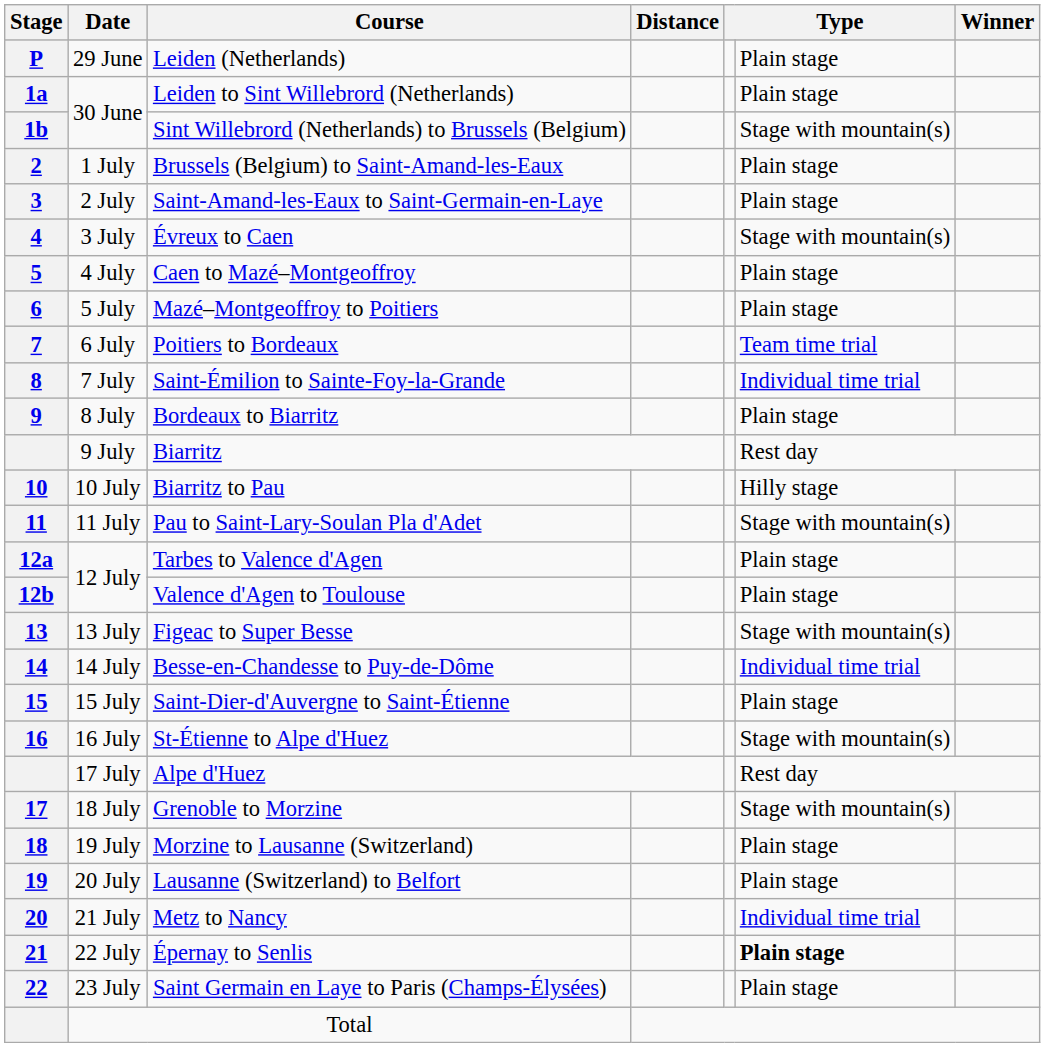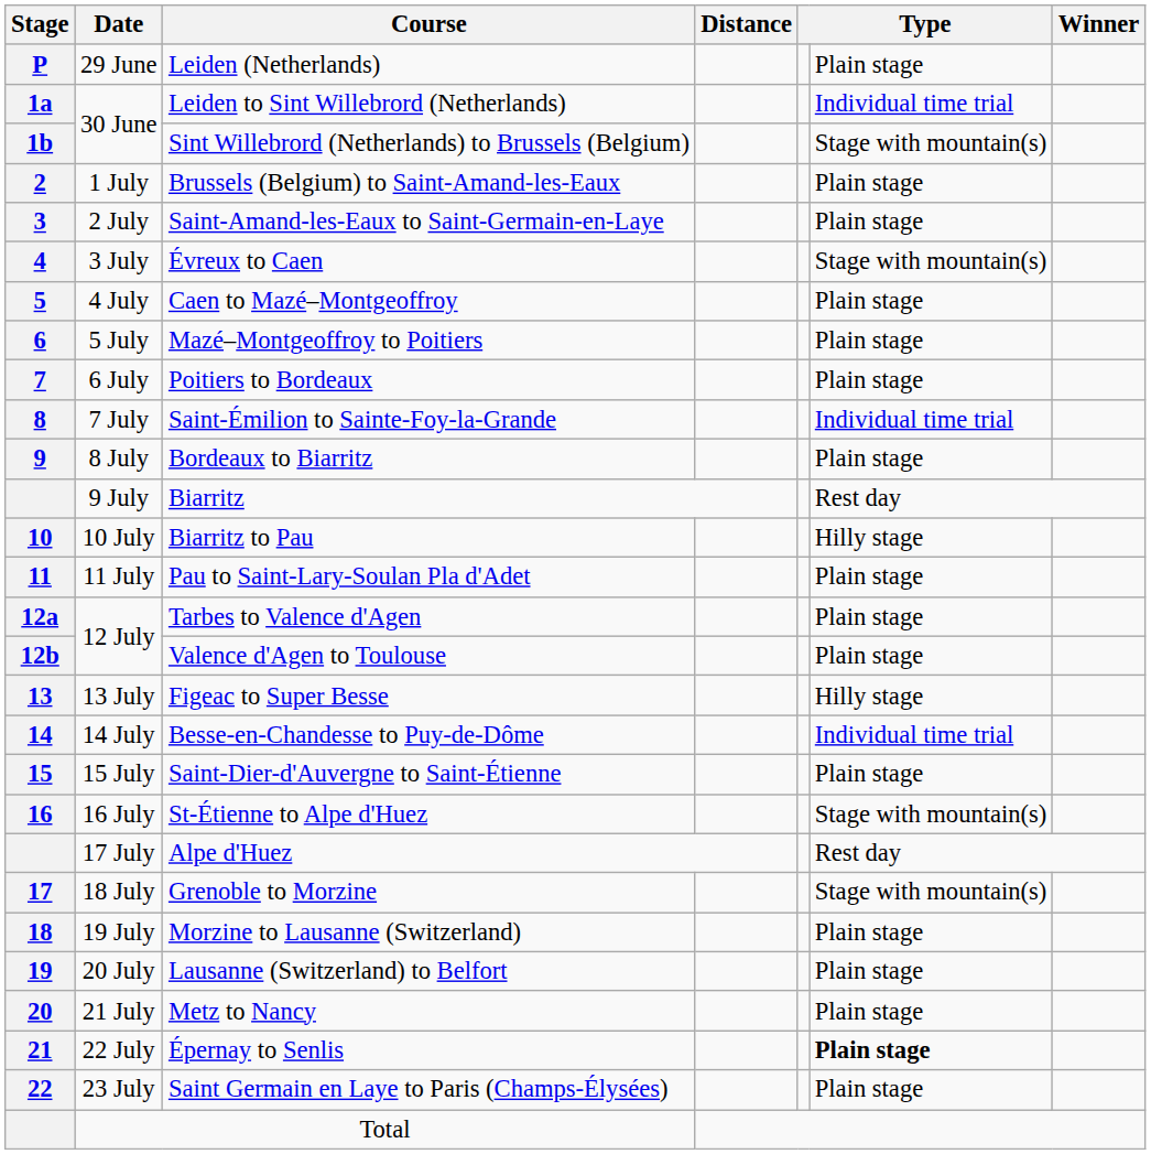 <table class="wikitable">
 <tr>
 <th scope="col">Stage</th>
 <th scope="col">Date</th>
 <th scope="col">Course</th>
 <th scope="col">Distance</th>
 <th scope="col" colspan="2">Type</th>
 <th scope="col">Winner</th>
 </tr>
 <tr>
 <th scope="row"><a href='#'>P</a></th>
 <td style="text-align:center;">29 June</td>
 <td><a href='#'>Leiden</a> (Netherlands)</td>
 <td style="text-align:center;"></td>
 <td></td>
 <td>Plain stage</td>
 <td></td>
 </tr>
 <tr>
 <th scope="row"><a href='#'>1a</a></th>
 <td rowspan=2 style="text-align:center;">30 June</td>
 <td><a href='#'>Leiden</a> to <a href='#'>Sint Willebrord</a> (Netherlands)</td>
 <td style="text-align:center;"></td>
 <td></td>
-<td>Plain stage</td>
+<td><a href='#'>Individual time trial</a></td>
 <td></td>
 </tr>
 <tr>
 <th scope="row"><a href='#'>1b</a></th>
 <td><a href='#'>Sint Willebrord</a> (Netherlands) to <a href='#'>Brussels</a> (Belgium)</td>
 <td style="text-align:center;"></td>
 <td></td>
 <td>Stage with mountain(s)</td>
 <td></td>
 </tr>
 <tr>
 <th scope="row"><a href='#'>2</a></th>
 <td style="text-align:center;">1 July</td>
 <td><a href='#'>Brussels</a> (Belgium) to <a href='#'>Saint-Amand-les-Eaux</a></td>
 <td style="text-align:center;"></td>
 <td></td>
 <td>Plain stage</td>
 <td></td>
 </tr>
 <tr>
 <th scope="row"><a href='#'>3</a></th>
 <td style="text-align:center;">2 July</td>
 <td><a href='#'>Saint-Amand-les-Eaux</a> to <a href='#'>Saint-Germain-en-Laye</a></td>
 <td style="text-align:center;"></td>
 <td></td>
 <td>Plain stage</td>
 <td></td>
 </tr>
 <tr>
 <th scope="row"><a href='#'>4</a></th>
 <td style="text-align:center;">3 July</td>
 <td><a href='#'>Évreux</a> to <a href='#'>Caen</a></td>
 <td style="text-align:center;"></td>
 <td></td>
 <td>Stage with mountain(s)</td>
 <td></td>
 </tr>
 <tr>
 <th scope="row"><a href='#'>5</a></th>
 <td style="text-align:center;">4 July</td>
 <td><a href='#'>Caen</a> to <a href='#'>Mazé</a>–<a href='#'>Montgeoffroy</a></td>
 <td style="text-align:center;"></td>
 <td></td>
 <td>Plain stage</td>
 <td></td>
 </tr>
 <tr>
 <th scope="row"><a href='#'>6</a></th>
 <td style="text-align:center;">5 July</td>
 <td><a href='#'>Mazé</a>–<a href='#'>Montgeoffroy</a> to <a href='#'>Poitiers</a></td>
 <td style="text-align:center;"></td>
 <td></td>
 <td>Plain stage</td>
 <td></td>
 </tr>
 <tr>
 <th scope="row"><a href='#'>7</a></th>
 <td style="text-align:center;">6 July</td>
 <td><a href='#'>Poitiers</a> to <a href='#'>Bordeaux</a></td>
 <td style="text-align:center;"></td>
 <td></td>
-<td><a href='#'>Team time trial</a></td>
+<td>Plain stage</td>
 <td></td>
 </tr>
 <tr>
 <th scope="row"><a href='#'>8</a></th>
 <td style="text-align:center;">7 July</td>
 <td><a href='#'>Saint-Émilion</a> to <a href='#'>Sainte-Foy-la-Grande</a></td>
 <td style="text-align:center;"></td>
 <td></td>
 <td><a href='#'>Individual time trial</a></td>
 <td></td>
 </tr>
 <tr>
 <th scope="row"><a href='#'>9</a></th>
 <td style="text-align:center;">8 July</td>
 <td><a href='#'>Bordeaux</a> to <a href='#'>Biarritz</a></td>
 <td style="text-align:center;"></td>
 <td></td>
 <td>Plain stage</td>
 <td></td>
 </tr>
 <tr>
 <th scope="row"></th>
 <td style="text-align:center;">9 July</td>
 <td colspan="2"><a href='#'>Biarritz</a></td>
 <td></td>
 <td colspan="2">Rest day</td>
 </tr>
 <tr>
 <th scope="row"><a href='#'>10</a></th>
 <td style="text-align:center;">10 July</td>
 <td><a href='#'>Biarritz</a> to <a href='#'>Pau</a></td>
 <td style="text-align:center;"></td>
 <td></td>
 <td>Hilly stage</td>
 <td></td>
 </tr>
 <tr>
 <th scope="row"><a href='#'>11</a></th>
 <td style="text-align:center;">11 July</td>
 <td><a href='#'>Pau</a> to <a href='#'>Saint-Lary-Soulan Pla d'Adet</a></td>
 <td style="text-align:center;"></td>
 <td></td>
-<td>Stage with mountain(s)</td>
+<td>Plain stage</td>
 <td></td>
 </tr>
 <tr>
 <th scope="row"><a href='#'>12a</a></th>
 <td rowspan=2 style="text-align:center;">12 July</td>
 <td><a href='#'>Tarbes</a> to <a href='#'>Valence d'Agen</a></td>
 <td style="text-align:center;"></td>
 <td></td>
 <td>Plain stage</td>
 <td></td>
 </tr>
 <tr>
 <th scope="row"><a href='#'>12b</a></th>
 <td><a href='#'>Valence d'Agen</a> to <a href='#'>Toulouse</a></td>
 <td style="text-align:center;"></td>
 <td></td>
 <td>Plain stage</td>
 <td></td>
 </tr>
 <tr>
 <th scope="row"><a href='#'>13</a></th>
 <td style="text-align:center;">13 July</td>
 <td><a href='#'>Figeac</a> to <a href='#'>Super Besse</a></td>
 <td style="text-align:center;"></td>
 <td></td>
-<td>Stage with mountain(s)</td>
+<td>Hilly stage</td>
 <td></td>
 </tr>
 <tr>
 <th scope="row"><a href='#'>14</a></th>
 <td style="text-align:center;">14 July</td>
 <td><a href='#'>Besse-en-Chandesse</a> to <a href='#'>Puy-de-Dôme</a></td>
 <td style="text-align:center;"></td>
 <td></td>
 <td><a href='#'>Individual time trial</a></td>
 <td></td>
 </tr>
 <tr>
 <th scope="row"><a href='#'>15</a></th>
 <td style="text-align:center;">15 July</td>
 <td><a href='#'>Saint-Dier-d'Auvergne</a> to <a href='#'>Saint-Étienne</a></td>
 <td style="text-align:center;"></td>
 <td></td>
 <td>Plain stage</td>
 <td></td>
 </tr>
 <tr>
 <th scope="row"><a href='#'>16</a></th>
 <td style="text-align:center;">16 July</td>
 <td><a href='#'>St-Étienne</a> to <a href='#'>Alpe d'Huez</a></td>
 <td style="text-align:center;"></td>
 <td></td>
 <td>Stage with mountain(s)</td>
 <td></td>
 </tr>
 <tr>
 <th scope="row"></th>
 <td style="text-align:center;">17 July</td>
 <td colspan="2"><a href='#'>Alpe d'Huez</a></td>
 <td></td>
 <td colspan="2">Rest day</td>
 </tr>
 <tr>
 <th scope="row"><a href='#'>17</a></th>
 <td style="text-align:center;">18 July</td>
 <td><a href='#'>Grenoble</a> to <a href='#'>Morzine</a></td>
 <td style="text-align:center;"></td>
 <td></td>
 <td>Stage with mountain(s)</td>
 <td></td>
 </tr>
 <tr>
 <th scope="row"><a href='#'>18</a></th>
 <td style="text-align:center;">19 July</td>
 <td><a href='#'>Morzine</a> to <a href='#'>Lausanne</a> (Switzerland)</td>
 <td style="text-align:center;"></td>
 <td></td>
 <td>Plain stage</td>
 <td></td>
 </tr>
 <tr>
 <th scope="row"><a href='#'>19</a></th>
 <td style="text-align:center;">20 July</td>
 <td><a href='#'>Lausanne</a> (Switzerland) to <a href='#'>Belfort</a></td>
 <td style="text-align:center;"></td>
 <td></td>
 <td>Plain stage</td>
 <td></td>
 </tr>
 <tr>
 <th scope="row"><a href='#'>20</a></th>
 <td style="text-align:center;">21 July</td>
 <td><a href='#'>Metz</a> to <a href='#'>Nancy</a></td>
 <td style="text-align:center;"></td>
 <td></td>
-<td><a href='#'>Individual time trial</a></td>
+<td>Plain stage</td>
 <td></td>
 </tr>
 <tr>
 <th scope="row"><a href='#'>21</a></th>
 <td style="text-align:center;">22 July</td>
 <td><a href='#'>Épernay</a> to <a href='#'>Senlis</a></td>
 <td style="text-align:center;"></td>
 <td></td>
 <td><strong>Plain stage</strong></td>
 <td></td>
 </tr>
 <tr>
 <th scope="row"><a href='#'>22</a></th>
 <td style="text-align:center;">23 July</td>
 <td><a href='#'>Saint Germain en Laye</a> to Paris (<a href='#'>Champs-Élysées</a>)</td>
 <td style="text-align:center;"></td>
 <td></td>
 <td>Plain stage</td>
 <td></td>
 </tr>
 <tr>
 <th scope="row"></th>
 <td colspan="2" style="text-align:center">Total</td>
 <td colspan="4" style="text-align:center"></td>
 </tr>
 </table>
